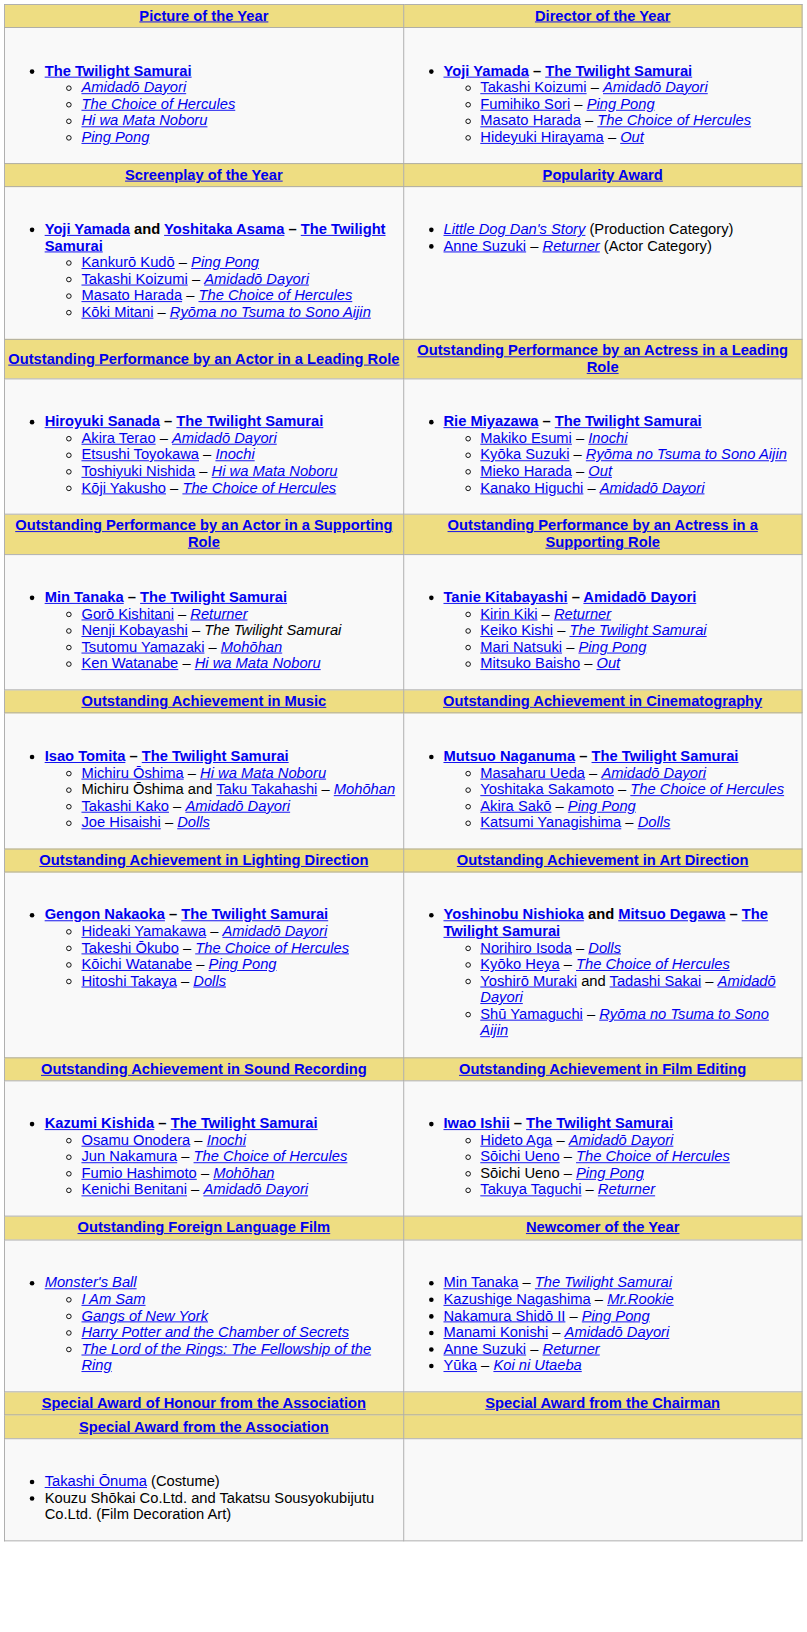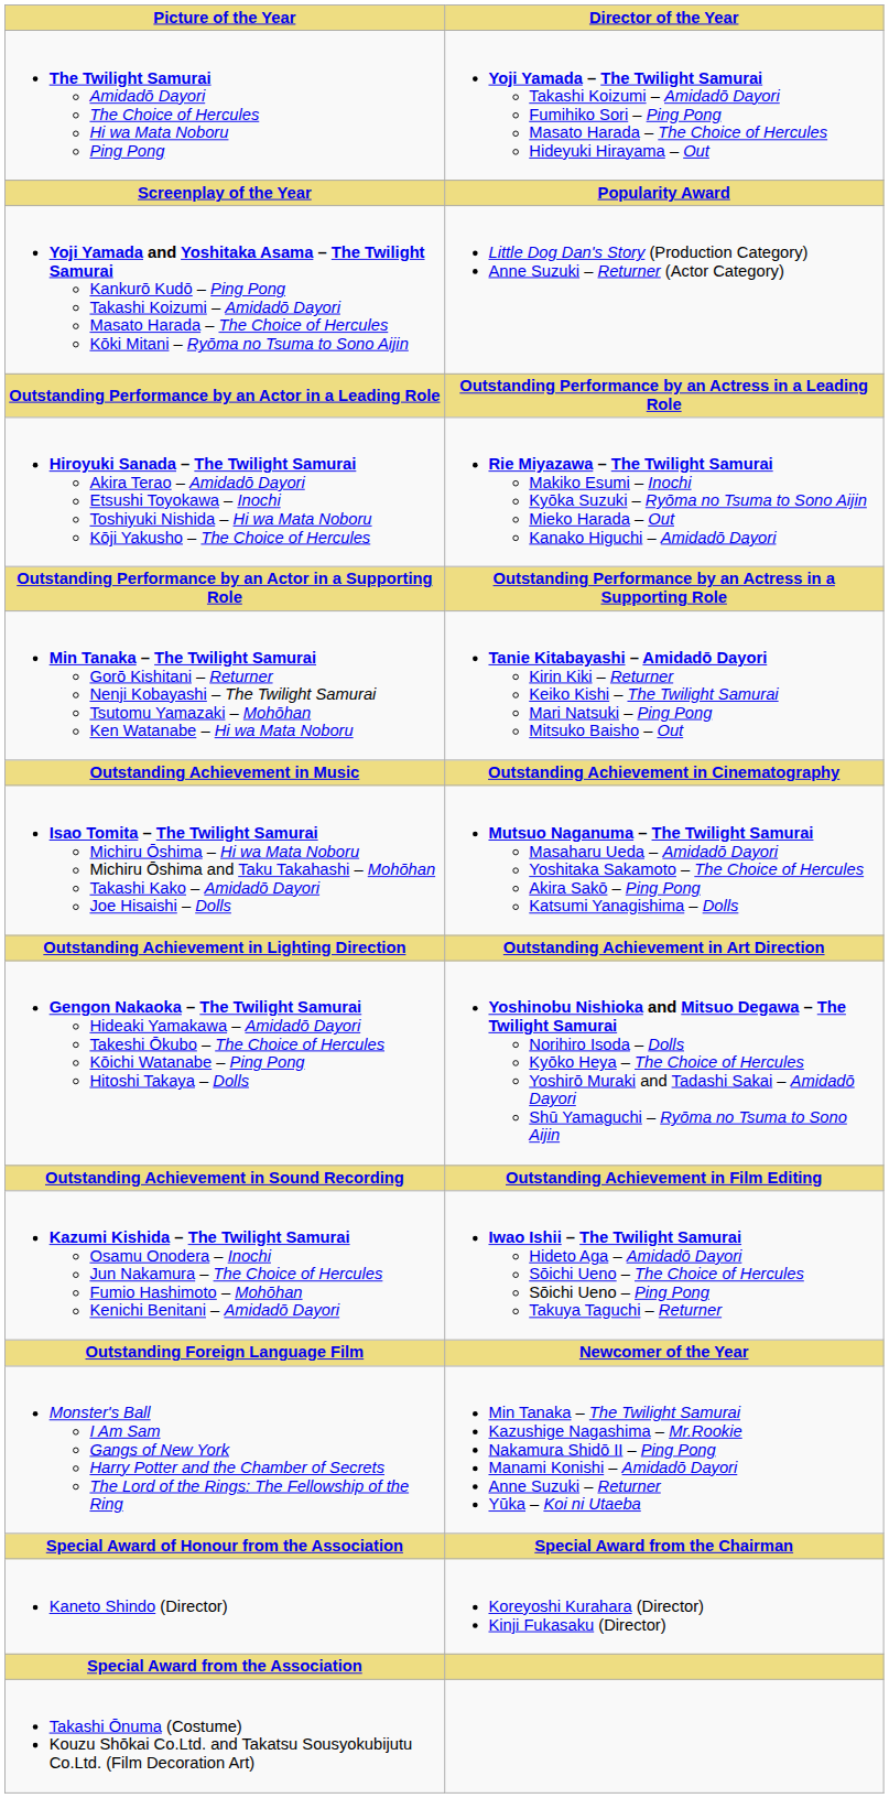 <table class=wikitable>
 <tr>
 <th style="background:#EEDD82; width:50%"><a href='#'>Picture of the Year</a></th>
 <th style="background:#EEDD82; width:50%"><a href='#'>Director of the Year</a></th>
 </tr>
 <tr>
 <td valign="top"><br><ul><li><strong><a href='#'>The Twilight Samurai</a></strong><ul><li><em><a href='#'>Amidadō Dayori</a></em></li><li><em><a href='#'>The Choice of Hercules</a></em></li><li><em><a href='#'>Hi wa Mata Noboru</a></em></li><li><em><a href='#'>Ping Pong</a></em></li></ul></li></ul></td>
 <td valign="top"><br><ul><li><strong><a href='#'>Yoji Yamada</a> – <a href='#'>The Twilight Samurai</a></strong><ul><li><a href='#'>Takashi Koizumi</a> – <em><a href='#'>Amidadō Dayori</a></em></li><li><a href='#'>Fumihiko Sori</a> – <em><a href='#'>Ping Pong</a></em></li><li><a href='#'>Masato Harada</a> – <em><a href='#'>The Choice of Hercules</a></em></li><li><a href='#'>Hideyuki Hirayama</a> – <em><a href='#'>Out</a></em></li></ul></li></ul></td>
 </tr>
 <tr>
 <th style="background:#EEDD82"><a href='#'>Screenplay of the Year</a></th>
 <th style="background:#EEDD82"><a href='#'>Popularity Award</a></th>
 </tr>
 <tr>
 <td valign="top"><br><ul><li><strong><a href='#'>Yoji Yamada</a> and <a href='#'>Yoshitaka Asama</a> – <a href='#'>The Twilight Samurai</a></strong><ul><li><a href='#'>Kankurō Kudō</a> – <em><a href='#'>Ping Pong</a></em></li><li><a href='#'>Takashi Koizumi</a> – <em><a href='#'>Amidadō Dayori</a></em></li><li><a href='#'>Masato Harada</a> – <em><a href='#'>The Choice of Hercules</a></em></li><li><a href='#'>Kōki Mitani</a> – <em><a href='#'>Ryōma no Tsuma to Sono Aijin</a></em></li></ul></li></ul></td>
 <td valign="top"><br><ul><li><em><a href='#'>Little Dog Dan's Story</a></em> (Production Category)</li><li><a href='#'>Anne Suzuki</a> – <em><a href='#'>Returner</a></em> (Actor Category)</li></ul></td>
 </tr>
 <tr>
 <th style="background:#EEDD82"><a href='#'>Outstanding Performance by an Actor in a Leading Role</a></th>
 <th style="background:#EEDD82"><a href='#'>Outstanding Performance by an Actress in a Leading Role</a></th>
 </tr>
 <tr>
 <td valign="top"><br><ul><li><strong><a href='#'>Hiroyuki Sanada</a> – <a href='#'>The Twilight Samurai</a></strong><ul><li><a href='#'>Akira Terao</a> – <em><a href='#'>Amidadō Dayori</a></em></li><li><a href='#'>Etsushi Toyokawa</a> – <em><a href='#'>Inochi</a></em></li><li><a href='#'>Toshiyuki Nishida</a> – <em><a href='#'>Hi wa Mata Noboru</a></em></li><li><a href='#'>Kōji Yakusho</a> – <em><a href='#'>The Choice of Hercules</a></em></li></ul></li></ul></td>
 <td valign="top"><br><ul><li><strong><a href='#'>Rie Miyazawa</a> – <a href='#'>The Twilight Samurai</a></strong><ul><li><a href='#'>Makiko Esumi</a> – <em><a href='#'>Inochi</a></em></li><li><a href='#'>Kyōka Suzuki</a> – <em><a href='#'>Ryōma no Tsuma to Sono Aijin</a></em></li><li><a href='#'>Mieko Harada</a> – <em><a href='#'>Out</a></em></li><li><a href='#'>Kanako Higuchi</a> – <em><a href='#'>Amidadō Dayori</a></em></li></ul></li></ul></td>
 </tr>
 <tr>
 <th style="background:#EEDD82"><a href='#'>Outstanding Performance by an Actor in a Supporting Role</a></th>
 <th style="background:#EEDD82"><a href='#'>Outstanding Performance by an Actress in a Supporting Role</a></th>
 </tr>
 <tr>
 <td valign="top"><br><ul><li><strong><a href='#'>Min Tanaka</a> – <a href='#'>The Twilight Samurai</a></strong><ul><li><a href='#'>Gorō Kishitani</a> – <em><a href='#'>Returner</a></em></li><li><a href='#'>Nenji Kobayashi</a> – <em>The Twilight Samurai</em></li><li><a href='#'>Tsutomu Yamazaki</a> – <em><a href='#'>Mohōhan</a></em></li><li><a href='#'>Ken Watanabe</a> – <em><a href='#'>Hi wa Mata Noboru</a></em></li></ul></li></ul></td>
 <td valign="top"><br><ul><li><strong><a href='#'>Tanie Kitabayashi</a> – <a href='#'>Amidadō Dayori</a></strong><ul><li><a href='#'>Kirin Kiki</a> – <em><a href='#'>Returner</a></em></li><li><a href='#'>Keiko Kishi</a> – <em><a href='#'>The Twilight Samurai</a></em></li><li><a href='#'>Mari Natsuki</a> – <em><a href='#'>Ping Pong</a></em></li><li><a href='#'>Mitsuko Baisho</a> – <em><a href='#'>Out</a></em></li></ul></li></ul></td>
 </tr>
 <tr>
 <th style="background:#EEDD82"><a href='#'>Outstanding Achievement in Music</a></th>
 <th style="background:#EEDD82"><a href='#'>Outstanding Achievement in Cinematography</a></th>
 </tr>
 <tr>
 <td valign="top"><br><ul><li><strong><a href='#'>Isao Tomita</a> – <a href='#'>The Twilight Samurai</a></strong><ul><li><a href='#'>Michiru Ōshima</a> – <em><a href='#'>Hi wa Mata Noboru</a></em></li><li>Michiru Ōshima and <a href='#'>Taku Takahashi</a> – <em><a href='#'>Mohōhan</a></em></li><li><a href='#'>Takashi Kako</a> – <em><a href='#'>Amidadō Dayori</a></em></li><li><a href='#'>Joe Hisaishi</a> – <em><a href='#'>Dolls</a></em></li></ul></li></ul></td>
 <td valign="top"><br><ul><li><strong><a href='#'>Mutsuo Naganuma</a> – <a href='#'>The Twilight Samurai</a></strong><ul><li><a href='#'>Masaharu Ueda</a> – <em><a href='#'>Amidadō Dayori</a></em></li><li><a href='#'>Yoshitaka Sakamoto</a> – <em><a href='#'>The Choice of Hercules</a></em></li><li><a href='#'>Akira Sakō</a> – <em><a href='#'>Ping Pong</a></em></li><li><a href='#'>Katsumi Yanagishima</a> – <em><a href='#'>Dolls</a></em></li></ul></li></ul></td>
 </tr>
 <tr>
 <th style="background:#EEDD82"><a href='#'>Outstanding Achievement in Lighting Direction</a></th>
 <th style="background:#EEDD82"><a href='#'>Outstanding Achievement in Art Direction</a></th>
 </tr>
 <tr>
 <td valign="top"><br><ul><li><strong><a href='#'>Gengon Nakaoka</a> – <a href='#'>The Twilight Samurai</a></strong><ul><li><a href='#'>Hideaki Yamakawa</a> – <em><a href='#'>Amidadō Dayori</a></em></li><li><a href='#'>Takeshi Ōkubo</a> – <em><a href='#'>The Choice of Hercules</a></em></li><li><a href='#'>Kōichi Watanabe</a> – <em><a href='#'>Ping Pong</a></em></li><li><a href='#'>Hitoshi Takaya</a> – <em><a href='#'>Dolls</a></em></li></ul></li></ul></td>
 <td valign="top"><br><ul><li><strong><a href='#'>Yoshinobu Nishioka</a> and <a href='#'>Mitsuo Degawa</a> – <a href='#'>The Twilight Samurai</a></strong><ul><li><a href='#'>Norihiro Isoda</a> – <em><a href='#'>Dolls</a></em></li><li><a href='#'>Kyōko Heya</a> – <em><a href='#'>The Choice of Hercules</a></em></li><li><a href='#'>Yoshirō Muraki</a> and <a href='#'>Tadashi Sakai</a> – <em><a href='#'>Amidadō Dayori</a></em></li><li><a href='#'>Shū Yamaguchi</a> – <em><a href='#'>Ryōma no Tsuma to Sono Aijin</a></em></li></ul></li></ul></td>
 </tr>
 <tr>
 <th style="background:#EEDD82"><a href='#'>Outstanding Achievement in Sound Recording</a></th>
 <th style="background:#EEDD82"><a href='#'>Outstanding Achievement in Film Editing</a></th>
 </tr>
 <tr>
 <td valign="top"><br><ul><li><strong><a href='#'>Kazumi Kishida</a> – <a href='#'>The Twilight Samurai</a></strong><ul><li><a href='#'>Osamu Onodera</a> – <em><a href='#'>Inochi</a></em></li><li><a href='#'>Jun Nakamura</a> – <em><a href='#'>The Choice of Hercules</a></em></li><li><a href='#'>Fumio Hashimoto</a> – <em><a href='#'>Mohōhan</a></em></li><li><a href='#'>Kenichi Benitani</a> – <em><a href='#'>Amidadō Dayori</a></em></li></ul></li></ul></td>
 <td valign="top"><br><ul><li><strong><a href='#'>Iwao Ishii</a> – <a href='#'>The Twilight Samurai</a></strong><ul><li><a href='#'>Hideto Aga</a> – <em><a href='#'>Amidadō Dayori</a></em></li><li><a href='#'>Sōichi Ueno</a> – <em><a href='#'>The Choice of Hercules</a></em></li><li>Sōichi Ueno – <em><a href='#'>Ping Pong</a></em></li><li><a href='#'>Takuya Taguchi</a> – <em><a href='#'>Returner</a></em></li></ul></li></ul></td>
 </tr>
 <tr>
 <th style="background:#EEDD82"><a href='#'>Outstanding Foreign Language Film</a></th>
 <th style="background:#EEDD82"><a href='#'>Newcomer of the Year</a></th>
 </tr>
 <tr>
 <td valign="top"><br><ul><li><em><a href='#'>Monster's Ball</a></em><ul><li><em><a href='#'>I Am Sam</a></em></li><li><em><a href='#'>Gangs of New York</a></em></li><li><em><a href='#'>Harry Potter and the Chamber of Secrets</a></em></li><li><em><a href='#'>The Lord of the Rings: The Fellowship of the Ring</a></em></li></ul></li></ul></td>
 <td valign="top"><br><ul><li><a href='#'>Min Tanaka</a> – <em><a href='#'>The Twilight Samurai</a></em></li><li><a href='#'>Kazushige Nagashima</a> – <em><a href='#'>Mr.Rookie</a></em></li><li><a href='#'>Nakamura Shidō II</a> – <em><a href='#'>Ping Pong</a></em></li><li><a href='#'>Manami Konishi</a> – <em><a href='#'>Amidadō Dayori</a></em></li><li><a href='#'>Anne Suzuki</a> – <em><a href='#'>Returner</a></em></li><li><a href='#'>Yūka</a> – <em><a href='#'>Koi ni Utaeba</a></em></li></ul></td>
 </tr>
 <tr>
 <th style="background:#EEDD82"><a href='#'>Special Award of Honour from the Association</a></th>
 <th style="background:#EEDD82"><a href='#'>Special Award from the Chairman</a></th>
 </tr>
 <tr>
+<td valign="top"><br><ul><li><a href='#'>Kaneto Shindo</a> (Director)</li></ul></td>
+<td valign="top"><br><ul><li><a href='#'>Koreyoshi Kurahara</a> (Director)</li><li><a href='#'>Kinji Fukasaku</a> (Director)</li></ul></td>
+</tr>
+<tr>
 <th style="background:#EEDD82"><a href='#'>Special Award from the Association</a></th>
 <th style="background:#EEDD82"></th>
 </tr>
 <tr>
 <td valign="top"><br><ul><li><a href='#'>Takashi Ōnuma</a> (Costume)</li><li>Kouzu Shōkai Co.Ltd. and Takatsu Sousyokubijutu Co.Ltd. (Film Decoration Art)</li></ul></td>
 <td valign="top"></td>
 </tr>
 </table>
